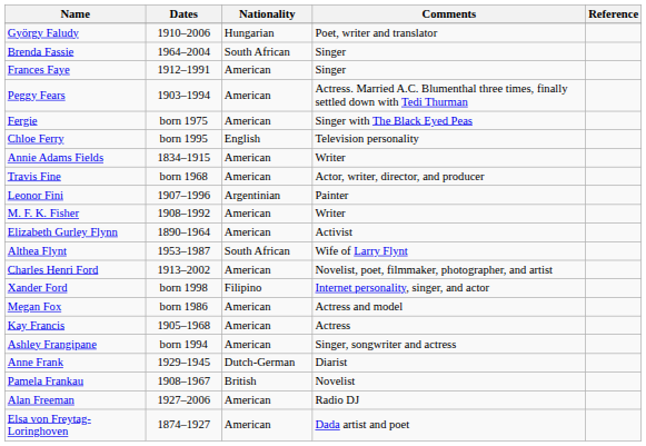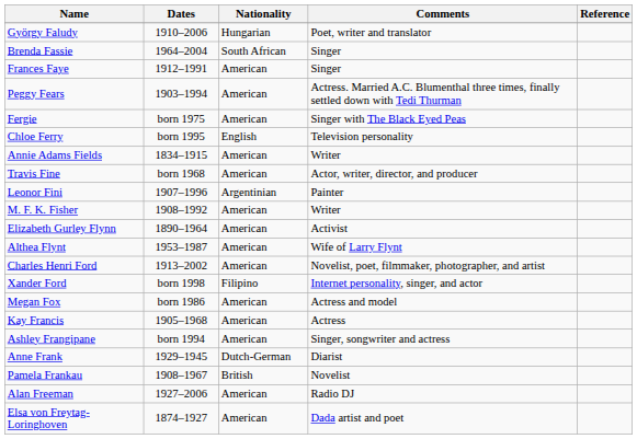 <table class="wikitable sortable plainrowheaders">
 <tr>
 <th style="width:24%;">Name</th>
 <th style="width:13%;">Dates</th>
 <th style="width:15%;">Nationality</th>
 <th style="width:50%;">Comments</th>
 <th style="width:3%;">Reference</th>
 </tr>
 <tr valign="top">
 </tr>
 <tr>
 <td><a href='#'>György Faludy</a></td>
 <td align=center>1910–2006</td>
 <td>Hungarian</td>
 <td>Poet, writer and translator</td>
 <td></td>
 </tr>
 <tr>
 <td><a href='#'>Brenda Fassie</a></td>
 <td align=center>1964–2004</td>
 <td>South African</td>
 <td>Singer</td>
 <td></td>
 </tr>
 <tr>
 <td><a href='#'>Frances Faye</a></td>
 <td align=center>1912–1991</td>
 <td>American</td>
 <td>Singer</td>
 <td></td>
 </tr>
 <tr>
 <td><a href='#'>Peggy Fears</a></td>
 <td align=center>1903–1994</td>
 <td>American</td>
 <td>Actress. Married A.C. Blumenthal three times, finally settled down with <a href='#'>Tedi Thurman</a></td>
 <td></td>
 </tr>
 <tr>
 <td><a href='#'>Fergie</a></td>
 <td align=center>born 1975</td>
 <td>American</td>
 <td>Singer with <a href='#'>The Black Eyed Peas</a></td>
 <td></td>
 </tr>
 <tr>
 <td><a href='#'>Chloe Ferry</a></td>
 <td align=center>born 1995</td>
 <td>English</td>
 <td>Television personality</td>
 <td></td>
 </tr>
 <tr>
 <td><a href='#'>Annie Adams Fields</a></td>
 <td align=center>1834–1915</td>
 <td>American</td>
 <td>Writer</td>
 <td></td>
 </tr>
 <tr>
 <td><a href='#'>Travis Fine</a></td>
 <td align=center>born 1968</td>
 <td>American</td>
 <td>Actor, writer, director, and producer</td>
 <td></td>
 </tr>
 <tr>
 <td><a href='#'>Leonor Fini</a></td>
 <td align=center>1907–1996</td>
 <td>Argentinian</td>
 <td>Painter</td>
 <td></td>
 </tr>
 <tr>
 <td><a href='#'>M. F. K. Fisher</a></td>
 <td align=center>1908–1992</td>
 <td>American</td>
 <td>Writer</td>
 <td></td>
 </tr>
 <tr>
 <td><a href='#'>Elizabeth Gurley Flynn</a></td>
 <td align=center>1890–1964</td>
 <td>American</td>
 <td>Activist</td>
 <td></td>
 </tr>
 <tr>
 <td><a href='#'>Althea Flynt</a></td>
 <td align=center>1953–1987</td>
-<td>South African</td>
+<td>American</td>
 <td>Wife of <a href='#'>Larry Flynt</a></td>
 <td></td>
 </tr>
 <tr>
 <td><a href='#'>Charles Henri Ford</a></td>
 <td align=center>1913–2002</td>
 <td>American</td>
 <td>Novelist, poet, filmmaker, photographer, and artist</td>
 <td></td>
 </tr>
 <tr>
 <td><a href='#'>Xander Ford</a></td>
 <td align=center>born 1998</td>
 <td>Filipino</td>
 <td><a href='#'>Internet personality</a>, singer, and actor</td>
 <td></td>
 </tr>
 <tr>
 <td><a href='#'>Megan Fox</a></td>
 <td align=center>born 1986</td>
 <td>American</td>
 <td>Actress and model</td>
 <td></td>
 </tr>
 <tr>
 <td><a href='#'>Kay Francis</a></td>
 <td align=center>1905–1968</td>
 <td>American</td>
 <td>Actress</td>
 <td></td>
 </tr>
 <tr>
 <td><a href='#'>Ashley Frangipane</a></td>
 <td align=center>born 1994</td>
 <td>American</td>
 <td>Singer, songwriter and actress</td>
 <td></td>
 </tr>
 <tr>
 <td><a href='#'>Anne Frank</a></td>
 <td align=center>1929–1945</td>
 <td>Dutch-German</td>
 <td>Diarist</td>
 <td></td>
 </tr>
 <tr>
 <td><a href='#'>Pamela Frankau</a></td>
 <td align=center>1908–1967</td>
 <td>British</td>
 <td>Novelist</td>
 <td></td>
 </tr>
 <tr>
 <td><a href='#'>Alan Freeman</a></td>
 <td align=center>1927–2006</td>
 <td>American</td>
 <td>Radio DJ</td>
 <td></td>
 </tr>
 <tr>
 <td><a href='#'>Elsa von Freytag-Loringhoven</a></td>
 <td align=center>1874–1927</td>
 <td>American</td>
 <td><a href='#'>Dada</a> artist and poet</td>
 <td></td>
 </tr>
 </table>
